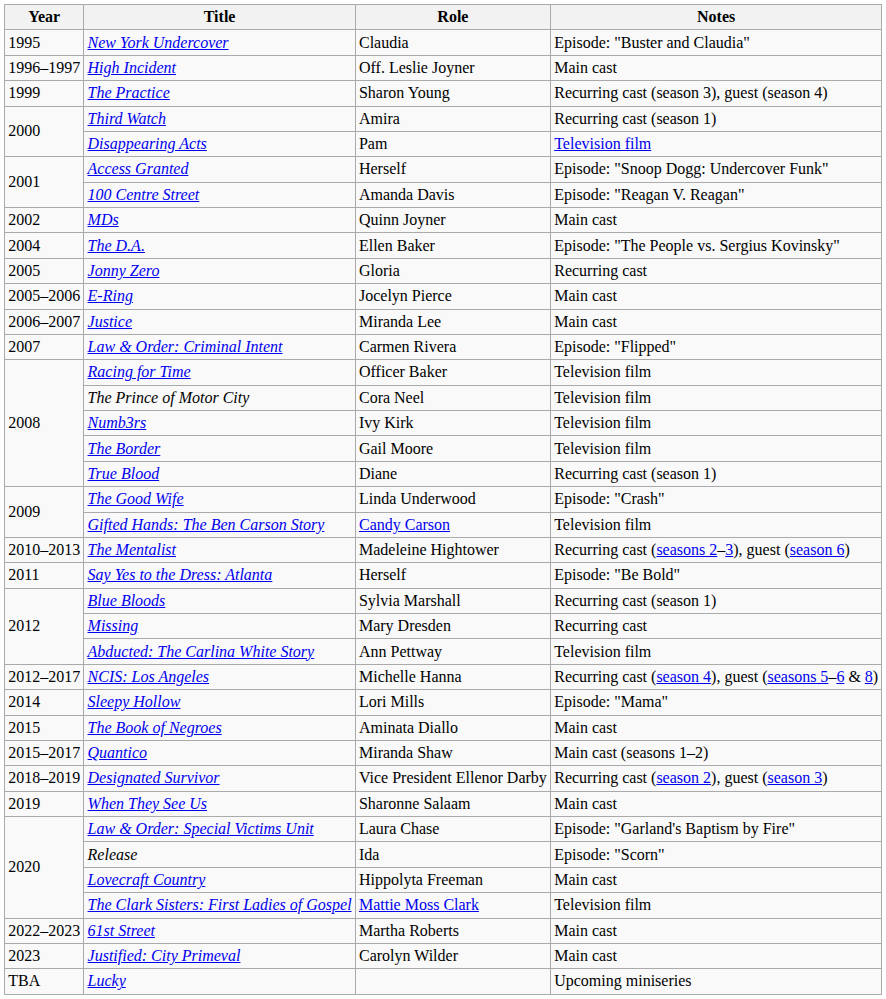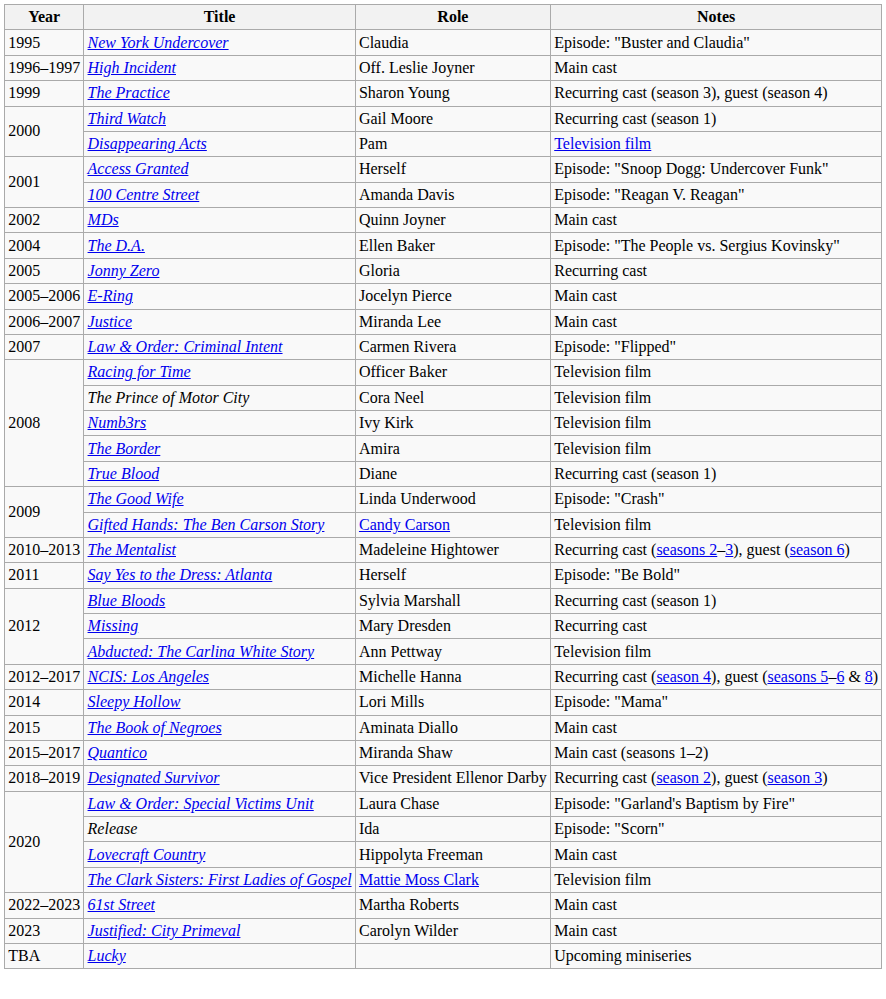 <table class="wikitable sortable">
 <tr>
 <th>Year</th>
 <th>Title</th>
 <th>Role</th>
 <th class=unsortable>Notes</th>
 </tr>
 <tr>
 <td>1995</td>
 <td><em><a href='#'>New York Undercover</a></em></td>
 <td>Claudia</td>
 <td>Episode: "Buster and Claudia"</td>
 </tr>
 <tr>
 <td>1996–1997</td>
 <td><em><a href='#'>High Incident</a></em></td>
 <td>Off. Leslie Joyner</td>
 <td>Main cast</td>
 </tr>
 <tr>
 <td>1999</td>
 <td><em><a href='#'>The Practice</a></em></td>
 <td>Sharon Young</td>
 <td>Recurring cast (season 3), guest (season 4)</td>
 </tr>
 <tr>
 <td rowspan=2>2000</td>
 <td><em><a href='#'>Third Watch</a></em></td>
-<td>Amira</td>
+<td>Gail Moore</td>
 <td>Recurring cast (season 1)</td>
 </tr>
 <tr>
 <td><em><a href='#'>Disappearing Acts</a></em></td>
 <td>Pam</td>
 <td><a href='#'>Television film</a></td>
 </tr>
 <tr>
 <td rowspan=2>2001</td>
 <td><em><a href='#'>Access Granted</a></em></td>
 <td>Herself</td>
 <td>Episode: "Snoop Dogg: Undercover Funk"</td>
 </tr>
 <tr>
 <td><em><a href='#'>100 Centre Street</a></em></td>
 <td>Amanda Davis</td>
 <td>Episode: "Reagan V. Reagan"</td>
 </tr>
 <tr>
 <td>2002</td>
 <td><em><a href='#'>MDs</a></em></td>
 <td>Quinn Joyner</td>
 <td>Main cast</td>
 </tr>
 <tr>
 <td>2004</td>
 <td><em><a href='#'>The D.A.</a></em></td>
 <td>Ellen Baker</td>
 <td>Episode: "The People vs. Sergius Kovinsky"</td>
 </tr>
 <tr>
 <td>2005</td>
 <td><em><a href='#'>Jonny Zero</a></em></td>
 <td>Gloria</td>
 <td>Recurring cast</td>
 </tr>
 <tr>
 <td>2005–2006</td>
 <td><em><a href='#'>E-Ring</a></em></td>
 <td>Jocelyn Pierce</td>
 <td>Main cast</td>
 </tr>
 <tr>
 <td>2006–2007</td>
 <td><em><a href='#'>Justice</a></em></td>
 <td>Miranda Lee</td>
 <td>Main cast</td>
 </tr>
 <tr>
 <td>2007</td>
 <td><em><a href='#'>Law & Order: Criminal Intent</a></em></td>
 <td>Carmen Rivera</td>
 <td>Episode: "Flipped"</td>
 </tr>
 <tr>
 <td rowspan=5>2008</td>
 <td><em><a href='#'>Racing for Time</a></em></td>
 <td>Officer Baker</td>
 <td>Television film</td>
 </tr>
 <tr>
 <td><em>The Prince of Motor City</em></td>
 <td>Cora Neel</td>
 <td>Television film</td>
 </tr>
 <tr>
 <td><em><a href='#'>Numb3rs</a></em></td>
 <td>Ivy Kirk</td>
 <td>Television film</td>
 </tr>
 <tr>
 <td><em><a href='#'>The Border</a></em></td>
-<td>Gail Moore</td>
+<td>Amira</td>
 <td>Television film</td>
 </tr>
 <tr>
 <td><em><a href='#'>True Blood</a></em></td>
 <td>Diane</td>
 <td>Recurring cast (season 1)</td>
 </tr>
 <tr>
 <td rowspan=2>2009</td>
 <td><em><a href='#'>The Good Wife</a></em></td>
 <td>Linda Underwood</td>
 <td>Episode: "Crash"</td>
 </tr>
 <tr>
 <td><em><a href='#'>Gifted Hands: The Ben Carson Story</a></em></td>
 <td><a href='#'>Candy Carson</a></td>
 <td>Television film</td>
 </tr>
 <tr>
 <td>2010–2013</td>
 <td><em><a href='#'>The Mentalist</a></em></td>
 <td>Madeleine Hightower</td>
 <td>Recurring cast (<a href='#'>seasons 2</a>–<a href='#'>3</a>), guest (<a href='#'>season 6</a>)</td>
 </tr>
 <tr>
 <td>2011</td>
 <td><em><a href='#'>Say Yes to the Dress: Atlanta</a></em></td>
 <td>Herself</td>
 <td>Episode: "Be Bold"</td>
 </tr>
 <tr>
 <td rowspan=3>2012</td>
 <td><em><a href='#'>Blue Bloods</a></em></td>
 <td>Sylvia Marshall</td>
 <td>Recurring cast (season 1)</td>
 </tr>
 <tr>
 <td><em><a href='#'>Missing</a></em></td>
 <td>Mary Dresden</td>
 <td>Recurring cast</td>
 </tr>
 <tr>
 <td><em><a href='#'>Abducted: The Carlina White Story</a></em></td>
 <td>Ann Pettway</td>
 <td>Television film</td>
 </tr>
 <tr>
 <td>2012–2017</td>
 <td><em><a href='#'>NCIS: Los Angeles</a></em></td>
 <td>Michelle Hanna</td>
 <td>Recurring cast (<a href='#'>season 4</a>), guest (<a href='#'>seasons 5</a>–<a href='#'>6</a> & <a href='#'>8</a>)</td>
 </tr>
 <tr>
 <td>2014</td>
 <td><em><a href='#'>Sleepy Hollow</a></em></td>
 <td>Lori Mills</td>
 <td>Episode: "Mama"</td>
 </tr>
 <tr>
 <td>2015</td>
 <td><em><a href='#'>The Book of Negroes</a></em></td>
 <td>Aminata Diallo</td>
 <td>Main cast</td>
 </tr>
 <tr>
 <td>2015–2017</td>
 <td><em><a href='#'>Quantico</a></em></td>
 <td>Miranda Shaw</td>
 <td>Main cast (seasons 1–2)</td>
 </tr>
 <tr>
 <td>2018–2019</td>
 <td><em><a href='#'>Designated Survivor</a></em></td>
 <td>Vice President Ellenor Darby</td>
 <td>Recurring cast (<a href='#'>season 2</a>), guest (<a href='#'>season 3</a>)</td>
 </tr>
 <tr>
-<td>2019</td>
-<td><em><a href='#'>When They See Us</a></em></td>
-<td>Sharonne Salaam</td>
-<td>Main cast</td>
-</tr>
-<tr>
 <td rowspan=4>2020</td>
 <td><em><a href='#'>Law & Order: Special Victims Unit</a></em></td>
 <td>Laura Chase</td>
 <td>Episode: "Garland's Baptism by Fire"</td>
 </tr>
 <tr>
 <td><em>Release</em></td>
 <td>Ida</td>
 <td>Episode: "Scorn"</td>
 </tr>
 <tr>
 <td><em><a href='#'>Lovecraft Country</a></em></td>
 <td>Hippolyta Freeman</td>
 <td>Main cast</td>
 </tr>
 <tr>
 <td><em><a href='#'>The Clark Sisters: First Ladies of Gospel</a></em></td>
 <td><a href='#'>Mattie Moss Clark</a></td>
 <td>Television film</td>
 </tr>
 <tr>
 <td>2022–2023</td>
 <td><em><a href='#'>61st Street</a></em></td>
 <td>Martha Roberts</td>
 <td>Main cast</td>
 </tr>
 <tr>
 <td>2023</td>
 <td><em><a href='#'>Justified: City Primeval</a></em></td>
 <td>Carolyn Wilder</td>
 <td>Main cast</td>
 </tr>
 <tr>
 <td>TBA</td>
 <td><em><a href='#'>Lucky</a></em></td>
 <td></td>
 <td>Upcoming miniseries</td>
 </tr>
 </table>
